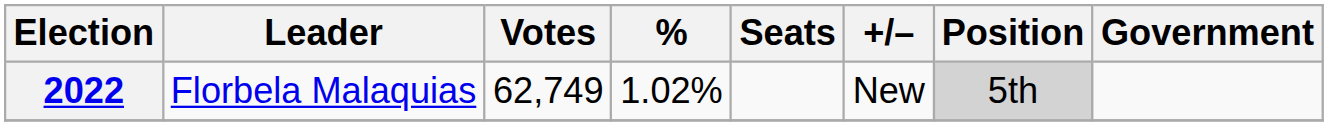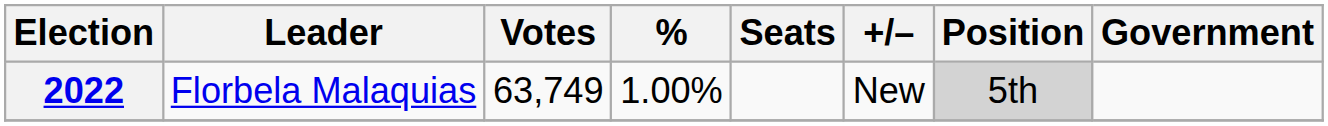 <table class="wikitable" style="text-align:center">
 <tr>
 <th>Election</th>
 <th>Leader</th>
 <th>Votes</th>
 <th>%</th>
 <th>Seats</th>
 <th>+/–</th>
 <th>Position</th>
 <th>Government</th>
 </tr>
 <tr>
 <th><a href='#'>2022</a></th>
 <td><a href='#'>Florbela Malaquias</a></td>
-<td>62,749</td>
-<td>1.02%</td>
+<td>63,749</td>
+<td>1.00%</td>
 <td></td>
 <td>New</td>
 <td style="background: lightgrey;"> 5th</td>
 <td></td>
 </tr>
 <tr>
 </tr>
 </table>
